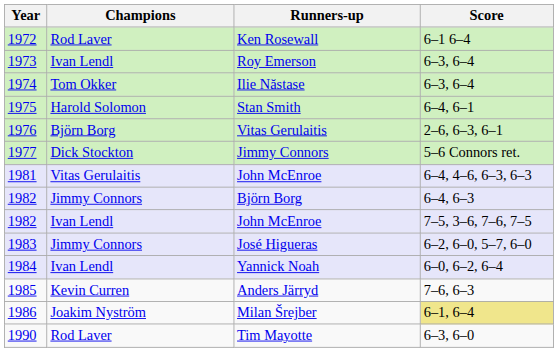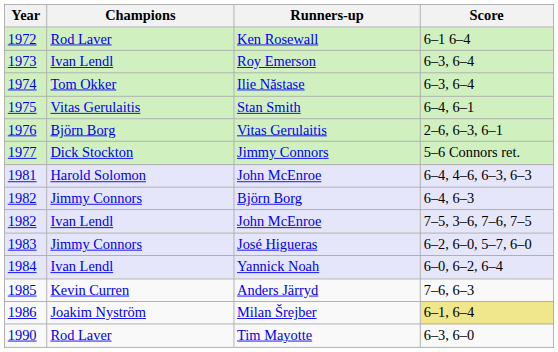 <table class=wikitable>
 <tr>
 <th style="width:40px">Year</th>
 <th style="width:200px">Champions</th>
 <th style="width:200px">Runners-up</th>
 <th style="width:140px" class="unsortable">Score</th>
 </tr>
 <tr style="background:#d0f0c0;">
 <td><a href='#'>1972</a></td>
 <td> <a href='#'>Rod Laver</a></td>
 <td> <a href='#'>Ken Rosewall</a></td>
 <td>6–1 6–4</td>
 </tr>
 <tr style="background:#d0f0c0;">
 <td><a href='#'>1973</a></td>
 <td> <a href='#'>Ivan Lendl</a></td>
 <td> <a href='#'>Roy Emerson</a></td>
 <td>6–3, 6–4</td>
 </tr>
 <tr style="background:#d0f0c0;">
 <td><a href='#'>1974</a></td>
 <td> <a href='#'>Tom Okker</a></td>
 <td> <a href='#'>Ilie Năstase</a></td>
 <td>6–3, 6–4</td>
 </tr>
 <tr style="background:#d0f0c0;">
 <td><a href='#'>1975</a></td>
-<td> <a href='#'>Harold Solomon</a></td>
+<td> <a href='#'>Vitas Gerulaitis</a></td>
 <td> <a href='#'>Stan Smith</a></td>
 <td>6–4, 6–1</td>
 </tr>
 <tr style="background:#d0f0c0;">
 <td><a href='#'>1976</a></td>
 <td> <a href='#'>Björn Borg</a></td>
 <td> <a href='#'>Vitas Gerulaitis</a></td>
 <td>2–6, 6–3, 6–1</td>
 </tr>
 <tr style="background:#d0f0c0;">
 <td><a href='#'>1977</a></td>
 <td> <a href='#'>Dick Stockton</a></td>
 <td> <a href='#'>Jimmy Connors</a></td>
 <td>5–6 Connors ret.</td>
 </tr>
 <tr style="background:#E6E6FA;">
 <td><a href='#'>1981</a></td>
-<td> <a href='#'>Vitas Gerulaitis</a></td>
+<td> <a href='#'>Harold Solomon</a></td>
 <td> <a href='#'>John McEnroe</a></td>
 <td>6–4, 4–6, 6–3, 6–3</td>
 </tr>
 <tr style="background:#E6E6FA;">
 <td><a href='#'>1982</a></td>
 <td> <a href='#'>Jimmy Connors</a></td>
 <td> <a href='#'>Björn Borg</a></td>
 <td>6–4, 6–3</td>
 </tr>
 <tr style="background:#E6E6FA;">
 <td><a href='#'>1982</a></td>
 <td> <a href='#'>Ivan Lendl</a></td>
 <td> <a href='#'>John McEnroe</a></td>
 <td>7–5, 3–6, 7–6, 7–5</td>
 </tr>
 <tr style="background:#E6E6FA;">
 <td><a href='#'>1983</a></td>
 <td> <a href='#'>Jimmy Connors</a></td>
 <td> <a href='#'>José Higueras</a></td>
 <td>6–2, 6–0, 5–7, 6–0</td>
 </tr>
 <tr style="background:#E6E6FA;">
 <td><a href='#'>1984</a></td>
 <td> <a href='#'>Ivan Lendl</a></td>
 <td> <a href='#'>Yannick Noah</a></td>
 <td>6–0, 6–2, 6–4</td>
 </tr>
 <tr>
 <td><a href='#'>1985</a></td>
 <td> <a href='#'>Kevin Curren</a></td>
 <td> <a href='#'>Anders Järryd</a></td>
 <td>7–6, 6–3</td>
 </tr>
 <tr>
 <td><a href='#'>1986</a></td>
 <td> <a href='#'>Joakim Nyström</a></td>
 <td> <a href='#'>Milan Šrejber</a></td>
 <td style="background: khaki;">6–1, 6–4</td>
 </tr>
 <tr>
 <td><a href='#'>1990</a></td>
 <td> <a href='#'>Rod Laver</a></td>
 <td> <a href='#'>Tim Mayotte</a></td>
 <td>6–3, 6–0</td>
 </tr>
 </table>
